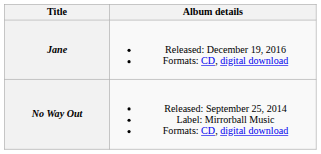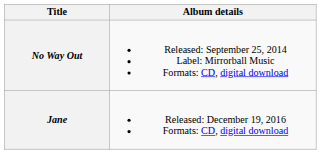 <table class="wikitable plainrowheaders" style="text-align:center;">
 <tr>
 <th scope="col" style="width:10em;">Title</th>
 <th scope="col" style="width:20em;">Album details</th>
 </tr>
 <tr>
+<th scope="row"><em>No Way Out</em></th>
+<td><br><ul><li>Released: September 25, 2014</li><li>Label: Mirrorball Music</li><li>Formats: <a href='#'>CD</a>, <a href='#'>digital download</a></li></ul></td>
+</tr>
+<tr>
 <th scope="row"><em>Jane</em></th>
 <td><br><ul><li>Released: December 19, 2016</li><li>Formats: <a href='#'>CD</a>, <a href='#'>digital download</a></li></ul></td>
 </tr>
-<tr>
-<th scope="row"><em>No Way Out</em></th>
-<td><br><ul><li>Released: September 25, 2014</li><li>Label: Mirrorball Music</li><li>Formats: <a href='#'>CD</a>, <a href='#'>digital download</a></li></ul></td>
-</tr>
 </table>
